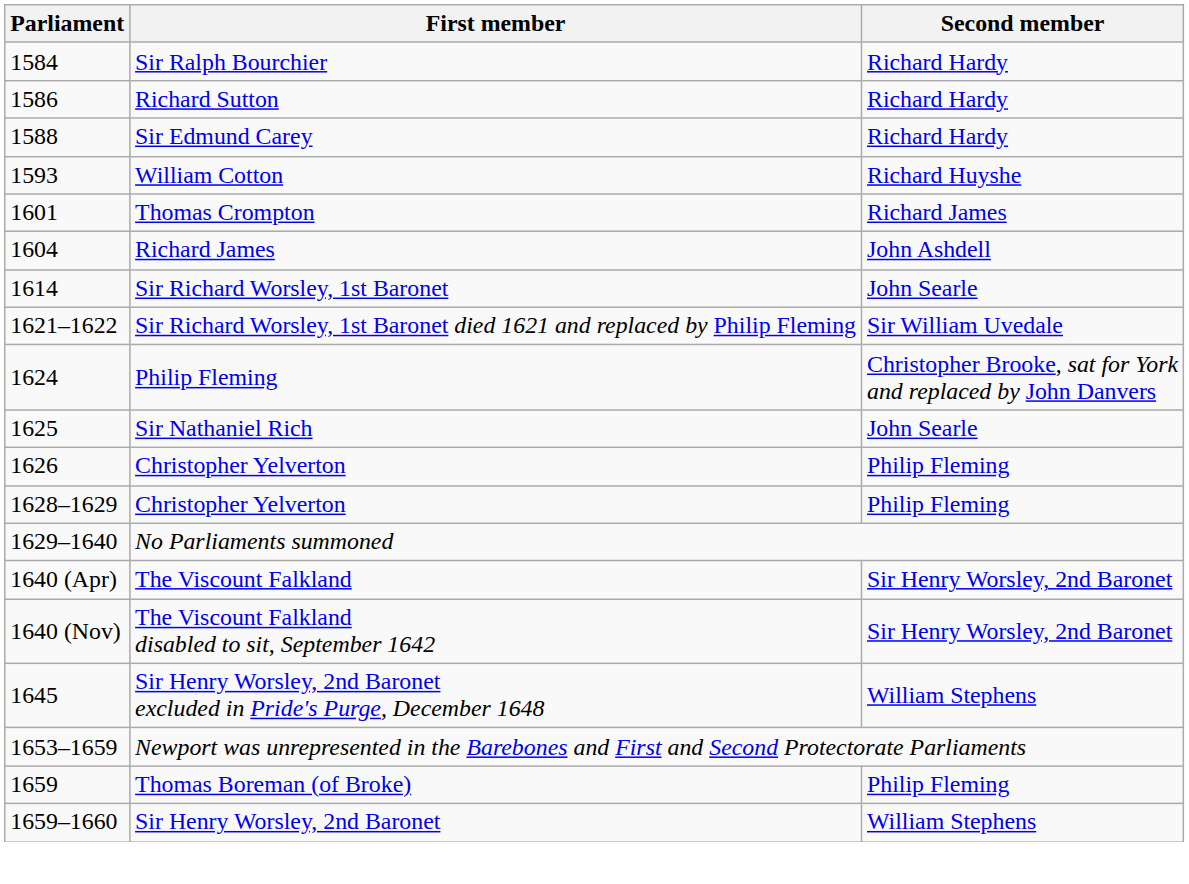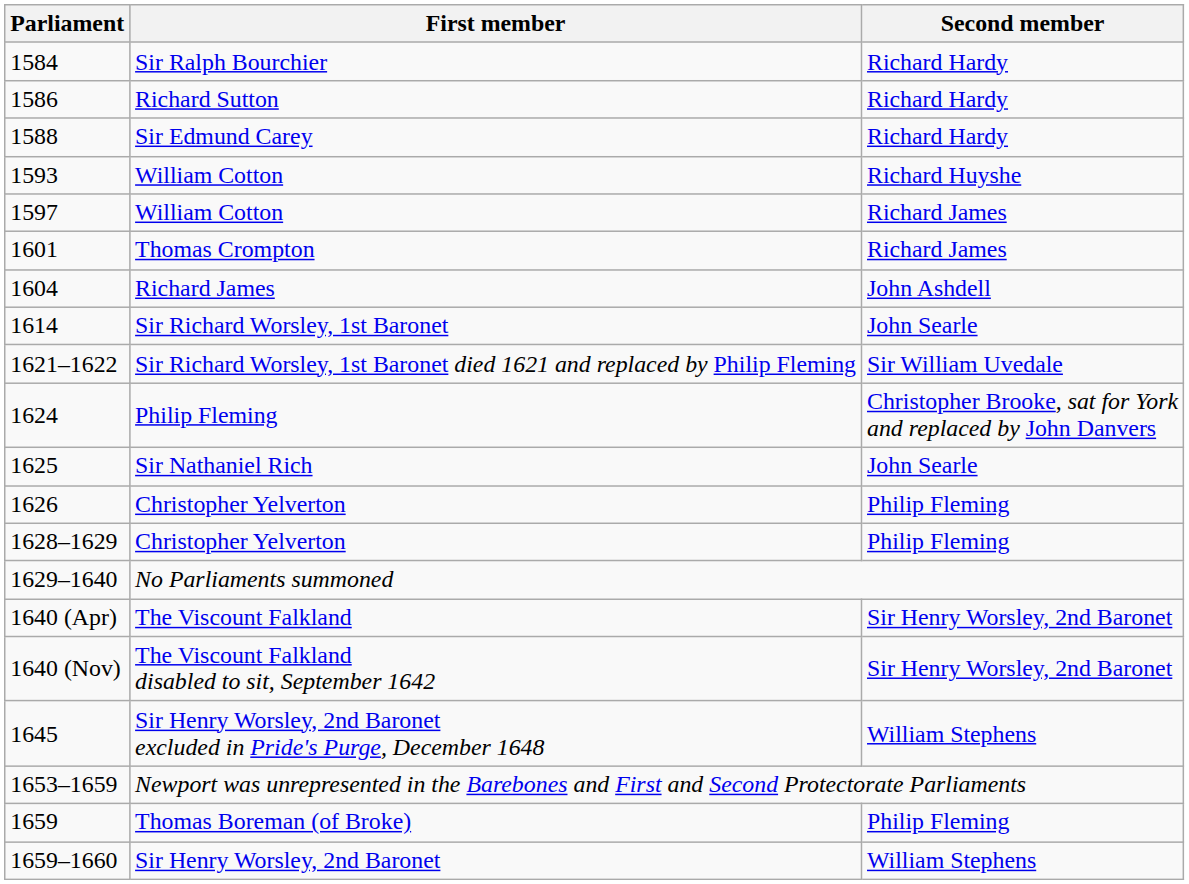 <table class="wikitable">
 <tr>
 <th>Parliament</th>
 <th>First member</th>
 <th>Second member</th>
 </tr>
 <tr>
 <td>1584</td>
 <td><a href='#'>Sir Ralph Bourchier</a></td>
 <td><a href='#'>Richard Hardy</a></td>
 </tr>
 <tr>
 <td>1586</td>
 <td><a href='#'>Richard Sutton</a></td>
 <td><a href='#'>Richard Hardy</a></td>
 </tr>
 <tr>
 <td>1588</td>
 <td><a href='#'>Sir Edmund Carey</a></td>
 <td><a href='#'>Richard Hardy</a></td>
 </tr>
 <tr>
 <td>1593</td>
 <td><a href='#'>William Cotton</a></td>
 <td><a href='#'>Richard Huyshe</a></td>
+</tr>
+<tr>
+<td>1597</td>
+<td><a href='#'>William Cotton</a></td>
+<td><a href='#'>Richard James</a></td>
 </tr>
 <tr>
 <td>1601</td>
 <td><a href='#'>Thomas Crompton</a></td>
 <td><a href='#'>Richard James</a></td>
 </tr>
 <tr>
 <td>1604</td>
 <td><a href='#'>Richard James</a></td>
 <td><a href='#'>John Ashdell</a></td>
 </tr>
 <tr>
 <td>1614</td>
 <td><a href='#'>Sir Richard Worsley, 1st Baronet</a></td>
 <td><a href='#'>John Searle</a></td>
 </tr>
 <tr>
 <td>1621–1622</td>
 <td><a href='#'>Sir Richard Worsley, 1st Baronet</a> <em>died 1621 and replaced by</em> <a href='#'>Philip Fleming</a></td>
 <td><a href='#'>Sir William Uvedale</a></td>
 </tr>
 <tr>
 <td>1624</td>
 <td><a href='#'>Philip Fleming</a></td>
 <td><a href='#'>Christopher Brooke</a>, <em>sat for York <br> and replaced by</em> <a href='#'>John Danvers</a></td>
 </tr>
 <tr>
 <td>1625</td>
 <td><a href='#'>Sir Nathaniel Rich</a></td>
 <td><a href='#'>John Searle</a></td>
 </tr>
 <tr>
 <td>1626</td>
 <td><a href='#'>Christopher Yelverton</a></td>
 <td><a href='#'>Philip Fleming</a></td>
 </tr>
 <tr>
 <td>1628–1629</td>
 <td><a href='#'>Christopher Yelverton</a></td>
 <td><a href='#'>Philip Fleming</a></td>
 </tr>
 <tr>
 <td>1629–1640</td>
 <td colspan = "2"><em>No Parliaments summoned</em></td>
 </tr>
 <tr>
 <td>1640 (Apr)</td>
 <td><a href='#'>The Viscount Falkland</a></td>
 <td><a href='#'>Sir Henry Worsley, 2nd Baronet</a></td>
 </tr>
 <tr>
 <td>1640 (Nov)</td>
 <td><a href='#'>The Viscount Falkland</a> <br> <em>disabled to sit, September 1642</em></td>
 <td><a href='#'>Sir Henry Worsley, 2nd Baronet</a></td>
 </tr>
 <tr>
 <td>1645</td>
 <td><a href='#'>Sir Henry Worsley, 2nd Baronet</a><br> <em>excluded in <a href='#'>Pride's Purge</a>, December 1648</em></td>
 <td><a href='#'>William Stephens</a></td>
 </tr>
 <tr>
 <td>1653–1659</td>
 <td colspan = "2"><em>Newport was unrepresented in the <a href='#'>Barebones</a> and <a href='#'>First</a> and <a href='#'>Second</a> Protectorate Parliaments</em></td>
 </tr>
 <tr>
 <td>1659</td>
 <td><a href='#'>Thomas Boreman (of Broke)</a></td>
 <td><a href='#'>Philip Fleming</a></td>
 </tr>
 <tr>
 <td>1659–1660</td>
 <td><a href='#'>Sir Henry Worsley, 2nd Baronet</a></td>
 <td><a href='#'>William Stephens</a></td>
 </tr>
 </table>
